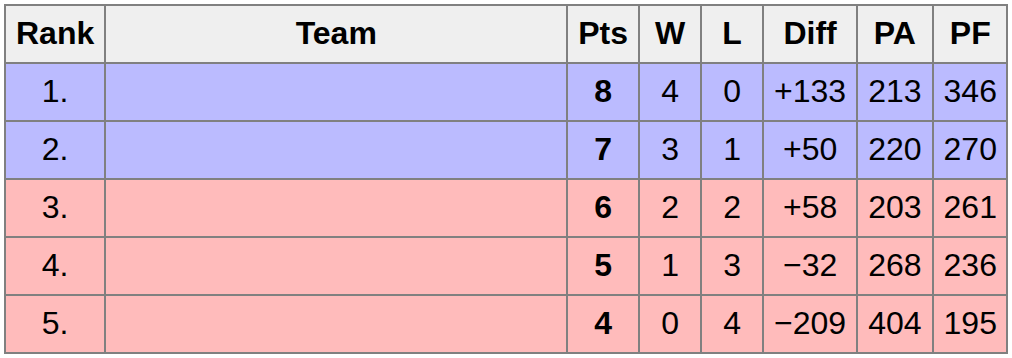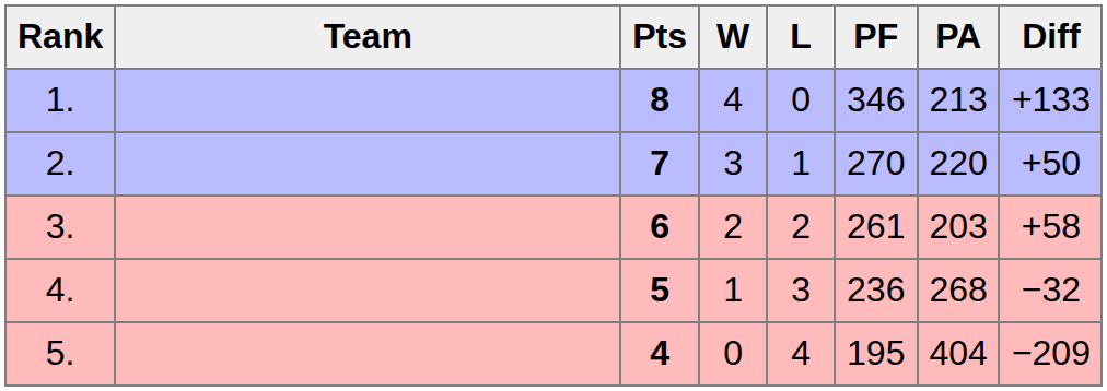 <table style=border-collapse:collapse border=1 cellspacing=0 cellpadding=5>
 <tr align=center bgcolor=#efefef>
 <th width=20>Rank</th>
 <th width=220>Team</th>
 <th width=20>Pts</th>
 <th width=20>W</th>
 <th width=20>L</th>
+<th width=20>PF</th>
+<th width=20>PA</th>
 <th width=20>Diff</th>
-<th width=20>PA</th>
-<th width=20>PF</th>
 </tr>
 <tr align=center bgcolor="#BBBBFF">
 <td>1.</td>
 <td align=left></td>
 <td><strong>8</strong></td>
 <td>4</td>
 <td>0</td>
+<td>346</td>
+<td>213</td>
 <td>+133</td>
-<td>213</td>
-<td>346</td>
 </tr>
 <tr align=center bgcolor="#BBBBFF">
 <td>2.</td>
 <td align=left></td>
 <td><strong>7</strong></td>
 <td>3</td>
 <td>1</td>
+<td>270</td>
+<td>220</td>
 <td>+50</td>
-<td>220</td>
-<td>270</td>
 </tr>
 <tr align=center bgcolor="#ffbbbb">
 <td>3.</td>
 <td align=left></td>
 <td><strong>6</strong></td>
 <td>2</td>
 <td>2</td>
+<td>261</td>
+<td>203</td>
 <td>+58</td>
-<td>203</td>
-<td>261</td>
 </tr>
 <tr align=center bgcolor="#ffbbbb">
 <td>4.</td>
 <td align=left></td>
 <td><strong>5</strong></td>
 <td>1</td>
 <td>3</td>
+<td>236</td>
+<td>268</td>
 <td>−32</td>
-<td>268</td>
-<td>236</td>
 </tr>
 <tr align=center bgcolor="#ffbbbb">
 <td>5.</td>
 <td align=left></td>
 <td><strong>4</strong></td>
 <td>0</td>
 <td>4</td>
+<td>195</td>
+<td>404</td>
 <td>−209</td>
-<td>404</td>
-<td>195</td>
 </tr>
 </table>
